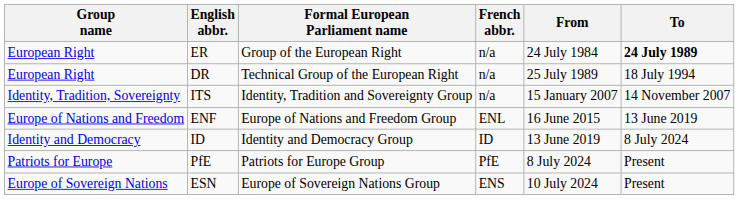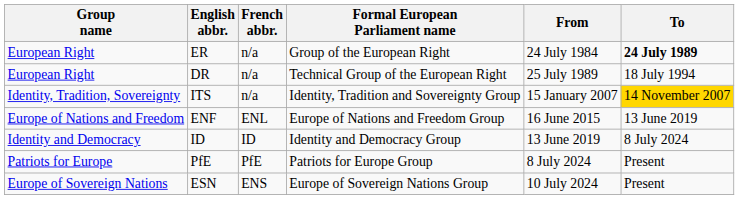 <table class="wikitable">
 <tr>
 <th>Group<br>name</th>
 <th>English<br>abbr.</th>
+<th>French<br>abbr.</th>
 <th>Formal European<br>Parliament name</th>
-<th>French<br>abbr.</th>
 <th>From</th>
 <th>To</th>
 </tr>
 <tr>
 <td><a href='#'>European Right</a></td>
 <td>ER</td>
+<td>n/a</td>
 <td>Group of the European Right</td>
-<td>n/a</td>
 <td>24 July 1984</td>
 <td><strong>24 July 1989</strong></td>
 </tr>
 <tr>
 <td><a href='#'>European Right</a></td>
 <td>DR</td>
+<td>n/a</td>
 <td>Technical Group of the European Right</td>
-<td>n/a</td>
 <td>25 July 1989</td>
 <td>18 July 1994</td>
 </tr>
 <tr>
 <td><a href='#'>Identity, Tradition, Sovereignty</a></td>
 <td>ITS</td>
+<td>n/a</td>
 <td>Identity, Tradition and Sovereignty Group</td>
-<td>n/a</td>
 <td>15 January 2007</td>
-<td>14 November 2007</td>
+<td style="background: gold;">14 November 2007</td>
 </tr>
 <tr>
 <td><a href='#'>Europe of Nations and Freedom</a></td>
 <td>ENF</td>
+<td>ENL</td>
 <td>Europe of Nations and Freedom Group</td>
-<td>ENL</td>
 <td>16 June 2015</td>
 <td>13 June 2019</td>
 </tr>
 <tr>
 <td><a href='#'>Identity and Democracy</a></td>
 <td>ID</td>
+<td>ID</td>
 <td>Identity and Democracy Group</td>
-<td>ID</td>
 <td>13 June 2019</td>
 <td>8 July 2024</td>
 </tr>
 <tr>
 <td><a href='#'>Patriots for Europe</a></td>
 <td>PfE</td>
+<td>PfE</td>
 <td>Patriots for Europe Group</td>
-<td>PfE</td>
 <td>8 July 2024</td>
 <td>Present</td>
 </tr>
 <tr>
 <td><a href='#'>Europe of Sovereign Nations</a></td>
 <td>ESN</td>
+<td>ENS</td>
 <td>Europe of Sovereign Nations Group</td>
-<td>ENS</td>
 <td>10 July 2024</td>
 <td>Present</td>
 </tr>
 </table>
